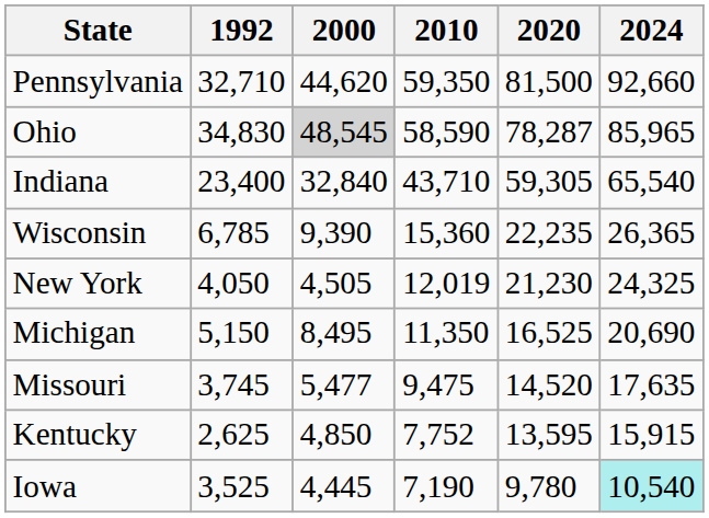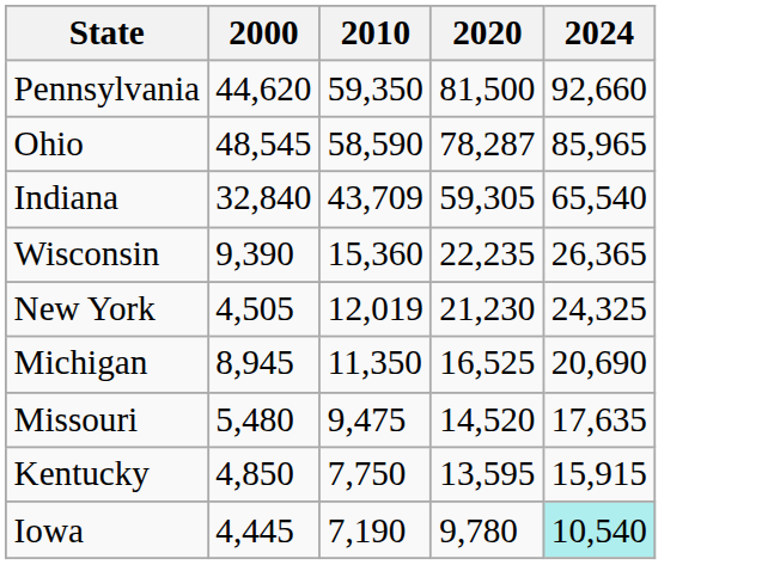 <table class="wikitable sortable floatleft">
 <tr>
 <th data-sort-type="text">State</th>
-<th data-sort-type="number">1992</th>
 <th data-sort-type="number">2000</th>
 <th data-sort-type="number">2010</th>
 <th data-sort-type="number">2020</th>
 <th data-sort-type="number">2024</th>
 </tr>
 <tr>
 <td style="text-align: left;">Pennsylvania</td>
-<td>32,710</td>
 <td>44,620</td>
 <td>59,350</td>
 <td>81,500</td>
 <td>92,660</td>
 </tr>
 <tr>
 <td style="text-align: left;">Ohio</td>
-<td>34,830</td>
-<td style="background: lightgrey;">48,545</td>
+<td>48,545</td>
 <td>58,590</td>
 <td>78,287</td>
 <td>85,965</td>
 </tr>
 <tr>
 <td style="text-align: left;">Indiana</td>
-<td>23,400</td>
 <td>32,840</td>
-<td>43,710</td>
+<td>43,709</td>
 <td>59,305</td>
 <td>65,540</td>
 </tr>
 <tr>
 <td style="text-align: left;">Wisconsin</td>
-<td>6,785</td>
 <td>9,390</td>
 <td>15,360</td>
 <td>22,235</td>
 <td>26,365</td>
 </tr>
 <tr>
 <td style="text-align: left;">New York</td>
-<td>4,050</td>
 <td>4,505</td>
 <td>12,019</td>
 <td>21,230</td>
 <td>24,325</td>
 </tr>
 <tr>
 <td style="text-align: left;">Michigan</td>
-<td>5,150</td>
-<td>8,495</td>
+<td>8,945</td>
 <td>11,350</td>
 <td>16,525</td>
 <td>20,690</td>
 </tr>
 <tr>
 <td style="text-align: left;">Missouri</td>
-<td>3,745</td>
-<td>5,477</td>
+<td>5,480</td>
 <td>9,475</td>
 <td>14,520</td>
 <td>17,635</td>
 </tr>
 <tr>
 <td style="text-align: left;">Kentucky</td>
-<td>2,625</td>
 <td>4,850</td>
-<td>7,752</td>
+<td>7,750</td>
 <td>13,595</td>
 <td>15,915</td>
 </tr>
 <tr>
 <td style="text-align: left;">Iowa</td>
-<td>3,525</td>
 <td>4,445</td>
 <td>7,190</td>
 <td>9,780</td>
 <td style="background: paleturquoise;">10,540</td>
 </tr>
 </table>
